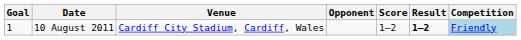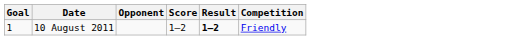 <table class="wikitable">
 <tr>
 <th>Goal</th>
 <th>Date</th>
-<th>Venue</th>
 <th>Opponent</th>
 <th>Score</th>
 <th>Result</th>
 <th>Competition</th>
 </tr>
 <tr>
 <td>1</td>
 <td>10 August 2011</td>
-<td><a href='#'>Cardiff City Stadium</a>, <a href='#'>Cardiff</a>, Wales</td>
 <td></td>
 <td>1–2</td>
 <td><strong>1–2</strong></td>
-<td style="background: lightblue;"><a href='#'>Friendly</a></td>
+<td><a href='#'>Friendly</a></td>
 </tr>
 </table>
